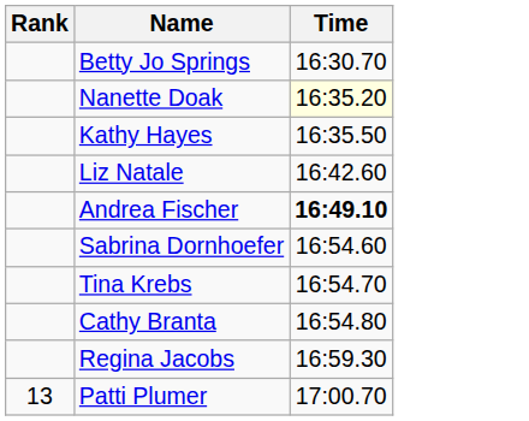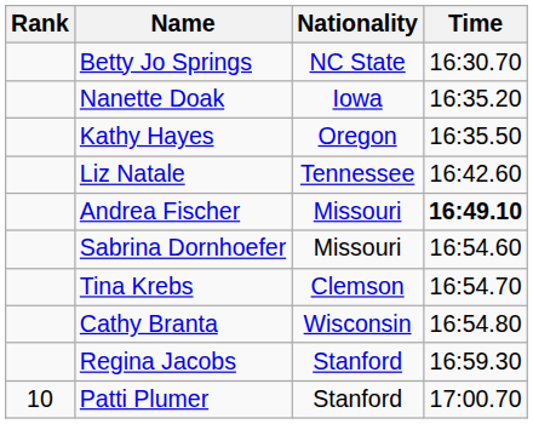 <table class="wikitable sortable" style="text-align:center">
 <tr>
 <th>Rank</th>
 <th>Name</th>
+<th>Nationality</th>
 <th>Time</th>
 </tr>
 <tr>
 <td></td>
 <td align=left> <a href='#'>Betty Jo Springs</a></td>
+<td><a href='#'>NC State</a></td>
 <td>16:30.70</td>
 </tr>
 <tr>
 <td></td>
 <td align=left> <a href='#'>Nanette Doak</a></td>
-<td style="background: lightyellow;">16:35.20</td>
+<td><a href='#'>Iowa</a></td>
+<td>16:35.20</td>
 </tr>
 <tr>
 <td></td>
 <td align=left> <a href='#'>Kathy Hayes</a></td>
+<td><a href='#'>Oregon</a></td>
 <td>16:35.50</td>
 </tr>
 <tr>
 <td></td>
 <td align=left> <a href='#'>Liz Natale</a></td>
+<td><a href='#'>Tennessee</a></td>
 <td>16:42.60</td>
 </tr>
 <tr>
 <td></td>
 <td align=left> <a href='#'>Andrea Fischer</a></td>
+<td><a href='#'>Missouri</a></td>
 <td><strong>16:49.10</strong></td>
 </tr>
 <tr>
 <td></td>
 <td align=left> <a href='#'>Sabrina Dornhoefer</a></td>
+<td>Missouri</td>
 <td>16:54.60</td>
 </tr>
 <tr>
 <td></td>
 <td align=left> <a href='#'>Tina Krebs</a></td>
+<td><a href='#'>Clemson</a></td>
 <td>16:54.70</td>
 </tr>
 <tr>
 <td></td>
 <td align=left> <a href='#'>Cathy Branta</a></td>
+<td><a href='#'>Wisconsin</a></td>
 <td>16:54.80</td>
 </tr>
 <tr>
 <td></td>
 <td align=left> <a href='#'>Regina Jacobs</a></td>
+<td><a href='#'>Stanford</a></td>
 <td>16:59.30</td>
 </tr>
 <tr>
-<td>13</td>
+<td>10</td>
 <td align=left> <a href='#'>Patti Plumer</a></td>
+<td>Stanford</td>
 <td>17:00.70</td>
 </tr>
 </table>
